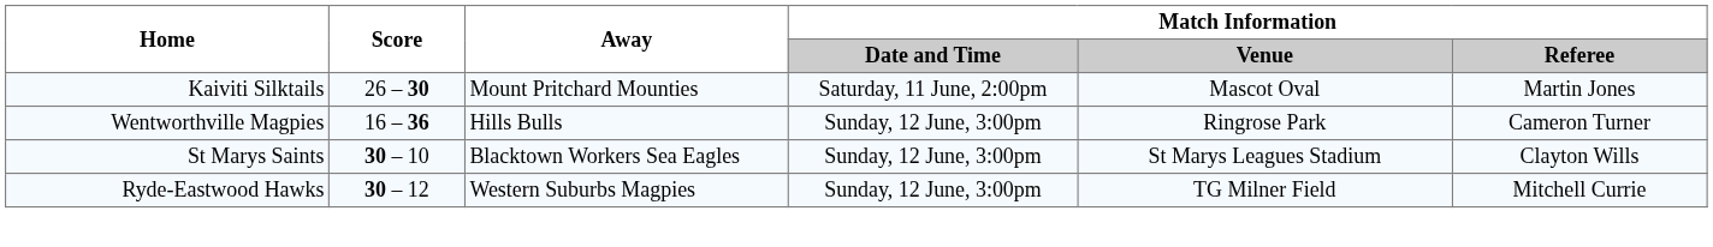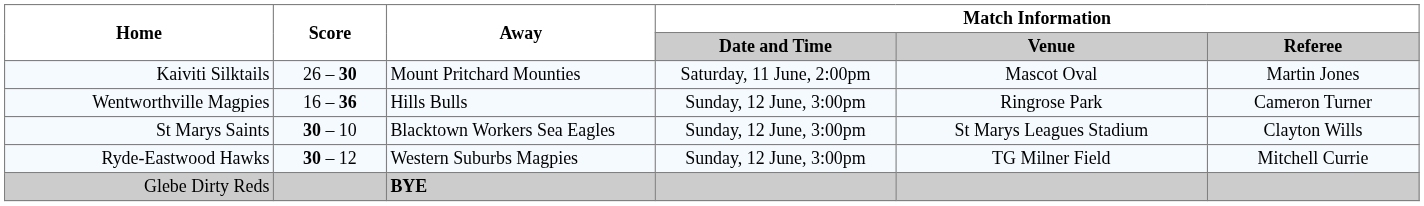 <table border="1" cellpadding="3" cellspacing="0" width="100%" style="border-collapse:collapse;  text-align:center;">
 <tr>
 <th rowspan="2" width="19%">Home</th>
 <th rowspan="2" width="8%">Score</th>
 <th rowspan="2" width="19%">Away</th>
 <th colspan="3">Match Information</th>
 </tr>
 <tr style="background:#CCCCCC">
 <th width="17%">Date and Time</th>
 <th width="22%">Venue</th>
 <th width="50%">Referee</th>
 </tr>
 <tr style="text-align:center; background:#f5faff;">
 <td align="right">Kaiviti Silktails </td>
 <td>26 – <strong>30</strong></td>
 <td align="left"> Mount Pritchard Mounties</td>
 <td>Saturday, 11 June, 2:00pm</td>
 <td>Mascot Oval</td>
 <td>Martin Jones</td>
 </tr>
 <tr style="text-align:center; background:#f5faff;">
 <td align="right">Wentworthville Magpies </td>
 <td>16 – <strong>36</strong></td>
 <td align="left"> Hills Bulls</td>
 <td>Sunday, 12 June, 3:00pm</td>
 <td>Ringrose Park</td>
 <td>Cameron Turner</td>
 </tr>
 <tr style="text-align:center; background:#f5faff;">
 <td align="right">St Marys Saints </td>
 <td><strong>30</strong> – 10</td>
 <td align="left"> Blacktown Workers Sea Eagles</td>
 <td>Sunday, 12 June, 3:00pm</td>
 <td>St Marys Leagues Stadium</td>
 <td>Clayton Wills</td>
 </tr>
 <tr style="text-align:center; background:#f5faff;">
 <td align="right">Ryde-Eastwood Hawks </td>
 <td><strong>30</strong> – 12</td>
 <td align="left"> Western Suburbs Magpies</td>
 <td>Sunday, 12 June, 3:00pm</td>
 <td>TG Milner Field</td>
 <td>Mitchell Currie</td>
 </tr>
+<tr style="text-align:center; background:#CCCCCC;">
+<td align="right">Glebe Dirty Reds </td>
+<td></td>
+<td align="left"><strong>BYE</strong></td>
+<td></td>
+<td></td>
+<td></td>
+</tr>
 </table>
